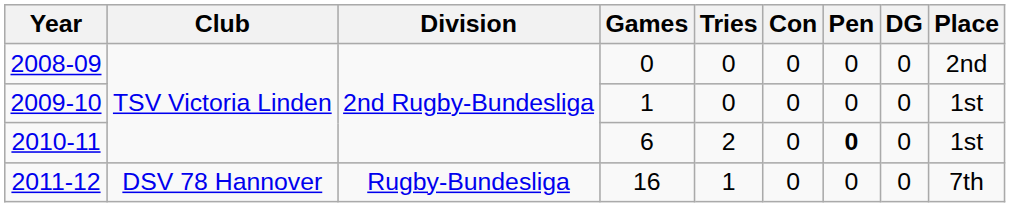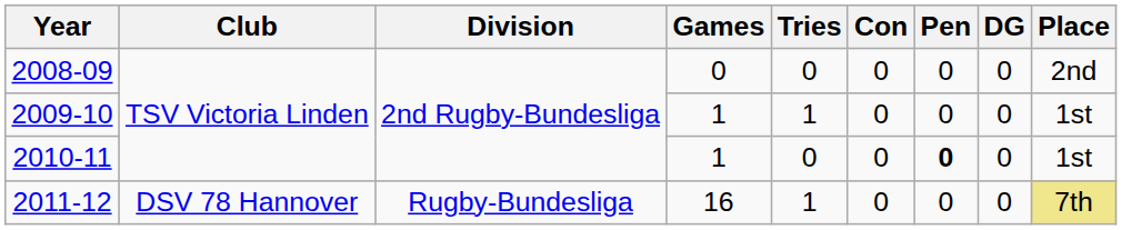 <table class="wikitable">
 <tr>
 <th>Year</th>
 <th>Club</th>
 <th>Division</th>
 <th>Games</th>
 <th>Tries</th>
 <th>Con</th>
 <th>Pen</th>
 <th>DG</th>
 <th>Place</th>
 </tr>
 <tr align="center">
 <td><a href='#'>2008-09</a></td>
 <td rowspan=3><a href='#'>TSV Victoria Linden</a></td>
 <td rowspan=3><a href='#'>2nd Rugby-Bundesliga</a></td>
 <td>0</td>
 <td>0</td>
 <td>0</td>
 <td>0</td>
 <td>0</td>
 <td>2nd</td>
 </tr>
 <tr align="center">
 <td><a href='#'>2009-10</a></td>
 <td>1</td>
-<td>0</td>
+<td>1</td>
 <td>0</td>
 <td>0</td>
 <td>0</td>
 <td>1st</td>
 </tr>
 <tr align="center">
 <td><a href='#'>2010-11</a></td>
-<td>6</td>
-<td>2</td>
+<td>1</td>
+<td>0</td>
 <td>0</td>
 <td><strong>0</strong></td>
 <td>0</td>
 <td>1st</td>
 </tr>
 <tr align="center">
 <td><a href='#'>2011-12</a></td>
 <td><a href='#'>DSV 78 Hannover</a></td>
 <td><a href='#'>Rugby-Bundesliga</a></td>
 <td>16</td>
 <td>1</td>
 <td>0</td>
 <td>0</td>
 <td>0</td>
-<td>7th</td>
+<td style="background: khaki;">7th</td>
 </tr>
 </table>
